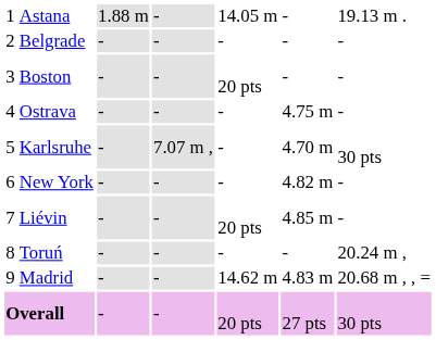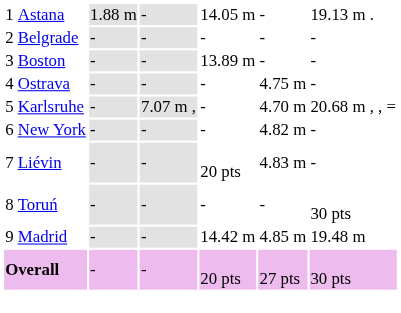 <table>
 <tr>
 <td>1</td>
 <td align=left><a href='#'>Astana</a></td>
 <td bgcolor=#e2e2e2>  1.88 m</td>
 <td bgcolor=#e2e2e2> -</td>
 <td>  14.05 m </td>
 <td> -</td>
 <td>  19.13 m . </td>
 </tr>
 <tr>
 <td>2</td>
 <td align=left><a href='#'>Belgrade</a></td>
 <td bgcolor=#e2e2e2> -</td>
 <td bgcolor=#e2e2e2> -</td>
 <td> -</td>
 <td> -</td>
 <td> -</td>
 </tr>
 <tr>
 <td>3</td>
 <td align=left><a href='#'>Boston</a></td>
 <td bgcolor=#e2e2e2> -</td>
 <td bgcolor=#e2e2e2> -</td>
-<td> <br>20 pts</td>
+<td>  13.89 m</td>
 <td> -</td>
 <td> -</td>
 </tr>
 <tr>
 <td>4</td>
 <td align=left><a href='#'>Ostrava</a></td>
 <td bgcolor=#e2e2e2> -</td>
 <td bgcolor=#e2e2e2> -</td>
 <td> -</td>
 <td>  4.75 m</td>
 <td> -</td>
 </tr>
 <tr>
 <td>5</td>
 <td align=left><a href='#'>Karlsruhe</a></td>
 <td bgcolor=#e2e2e2> -</td>
 <td bgcolor=#e2e2e2>  7.07 m , </td>
 <td> -</td>
 <td>  4.70 m</td>
-<td> <br>30 pts</td>
+<td>  20.68 m , , =</td>
 </tr>
 <tr>
 <td>6</td>
 <td align=left><a href='#'>New York</a></td>
 <td bgcolor=#e2e2e2> -</td>
 <td bgcolor=#e2e2e2> -</td>
 <td> -</td>
 <td>  4.82 m </td>
 <td> -</td>
 </tr>
 <tr>
 <td>7</td>
 <td align=left><a href='#'>Liévin</a></td>
 <td bgcolor=#e2e2e2> -</td>
 <td bgcolor=#e2e2e2> -</td>
 <td> <br>20 pts</td>
-<td>  4.85 m </td>
+<td>  4.83 m </td>
 <td> -</td>
 </tr>
 <tr>
 <td>8</td>
 <td align=left><a href='#'>Toruń</a></td>
 <td bgcolor=#e2e2e2> -</td>
 <td bgcolor=#e2e2e2> -</td>
 <td> -</td>
 <td> -</td>
-<td>  20.24 m , </td>
+<td> <br>30 pts</td>
 </tr>
 <tr>
 <td>9</td>
 <td align=left><a href='#'>Madrid</a></td>
 <td bgcolor=#e2e2e2> -</td>
 <td bgcolor=#e2e2e2> -</td>
-<td>  14.62 m </td>
-<td>  4.83 m </td>
-<td>  20.68 m , , =</td>
+<td>  14.42 m</td>
+<td>  4.85 m </td>
+<td>  19.48 m</td>
 </tr>
 <tr bgcolor=#eebbee>
 <td colspan="2"><strong>Overall</strong></td>
 <td> -</td>
 <td> -</td>
 <td> <br>20 pts</td>
 <td> <br>27 pts</td>
 <td> <br>30 pts</td>
 </tr>
 </table>
